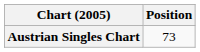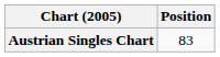 <table class="wikitable plainrowheaders">
 <tr>
 <th>Chart (2005)</th>
 <th>Position</th>
 </tr>
 <tr>
 <th scope="Row">Austrian Singles Chart</th>
-<td align="center">73</td>
+<td align="center">83</td>
 </tr>
 </table>
